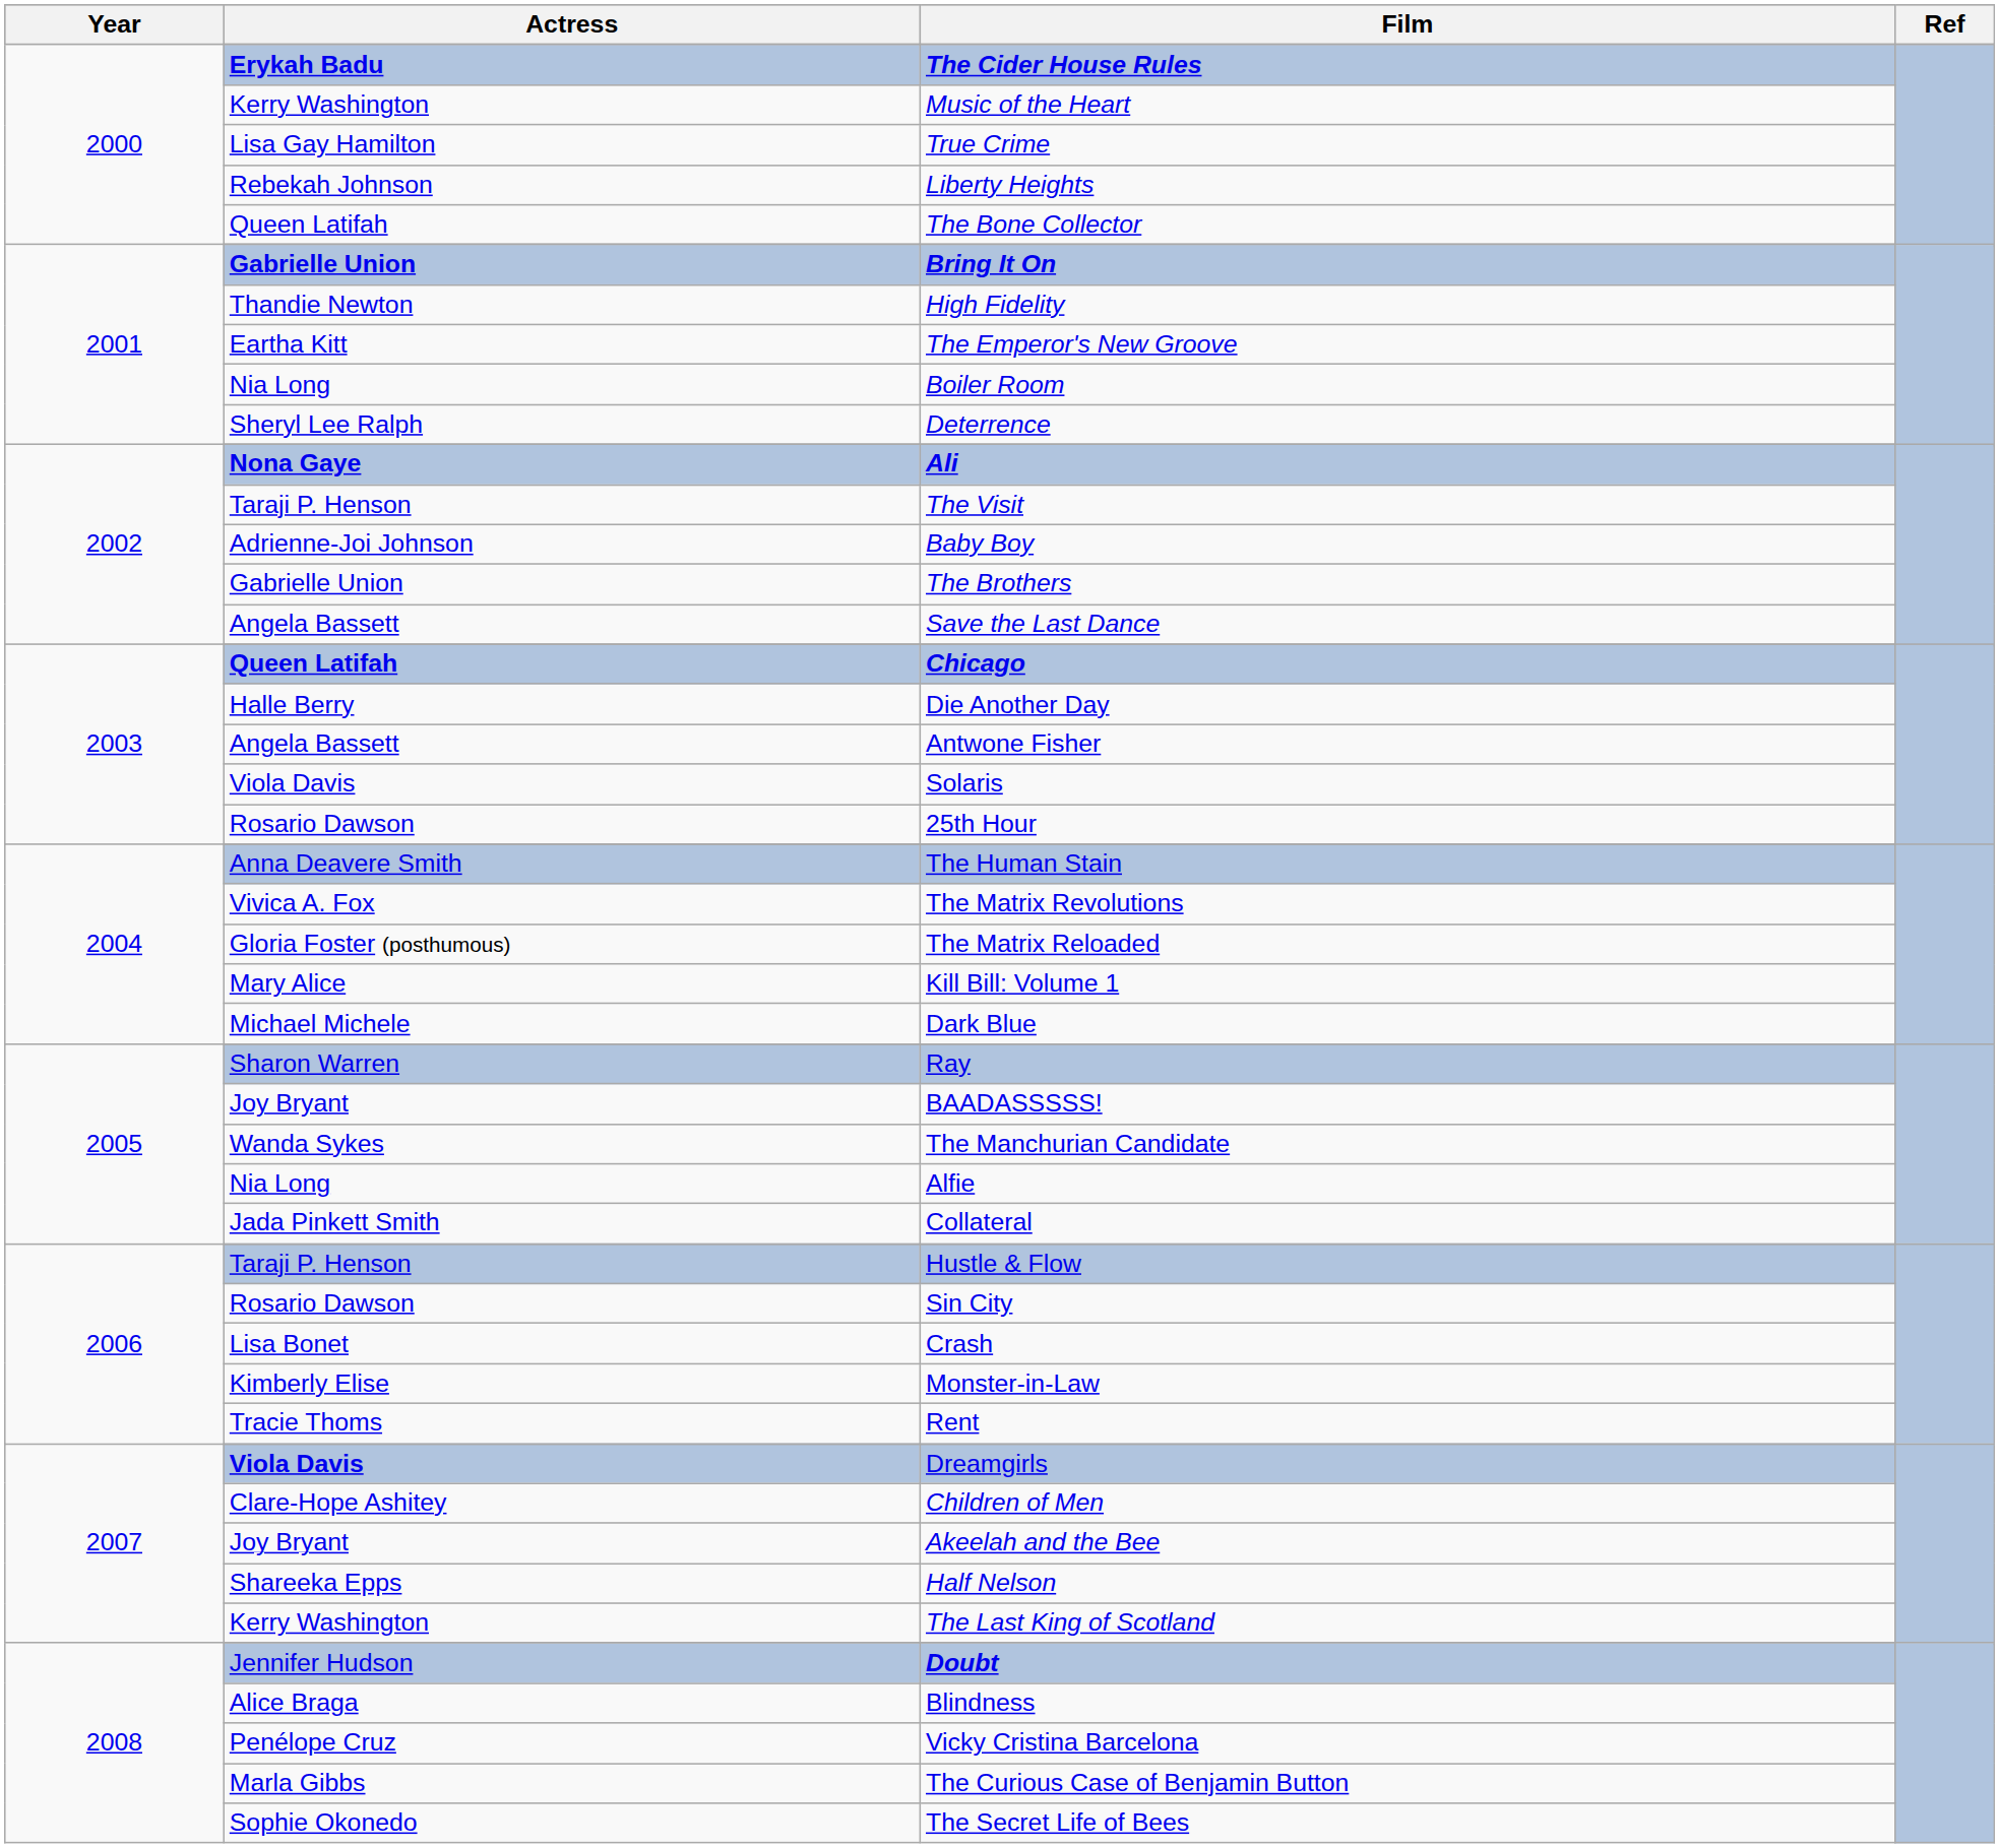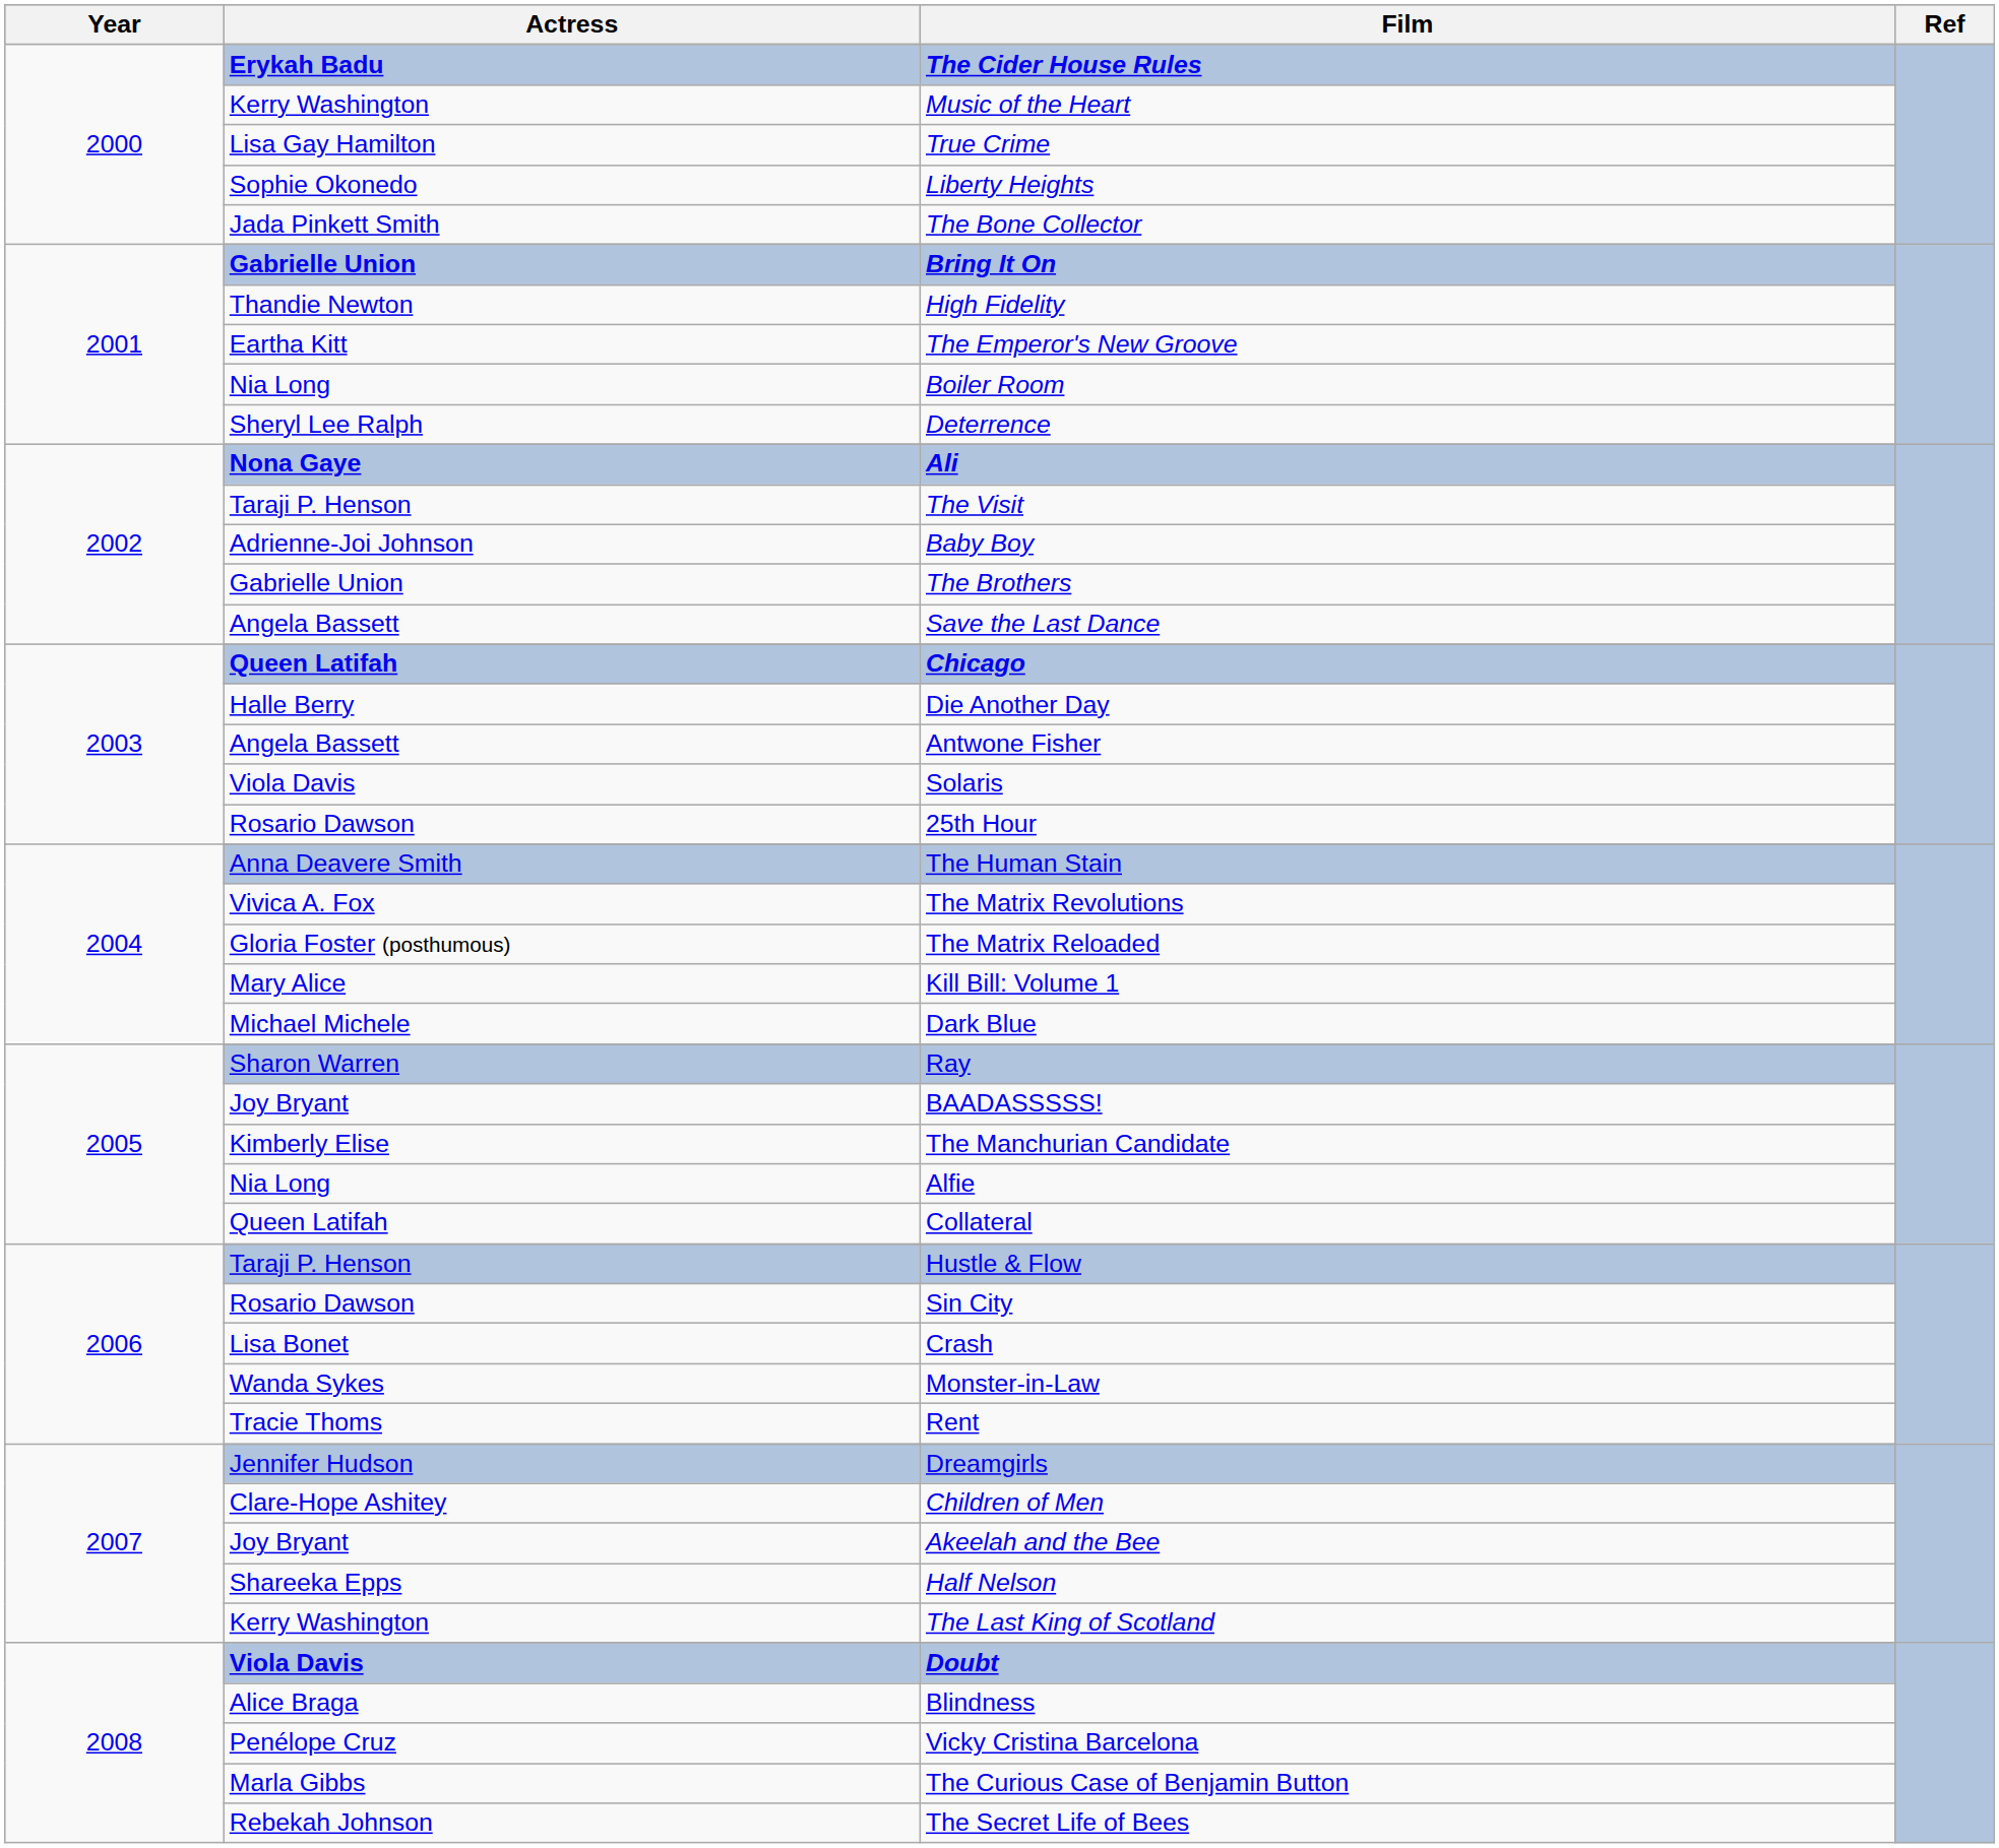 <table class="wikitable" style="width:100%;">
 <tr style="background:#bebebe;">
 <th style="width:11%;">Year</th>
 <th style="width:35%;">Actress</th>
 <th style="width:49%;">Film</th>
 <th style="width:5%;">Ref</th>
 </tr>
 <tr>
 <td rowspan="6" align="center"><a href='#'>2000</a></td>
 </tr>
 <tr style="background:#B0C4DE">
 <td><strong><a href='#'>Erykah Badu</a></strong></td>
 <td><strong><em><a href='#'>The Cider House Rules</a></em></strong></td>
 <td rowspan="6" align="center"></td>
 </tr>
 <tr>
 <td><a href='#'>Kerry Washington</a></td>
 <td><em><a href='#'>Music of the Heart</a></em></td>
 </tr>
 <tr>
 <td><a href='#'>Lisa Gay Hamilton</a></td>
 <td><em><a href='#'>True Crime</a></em></td>
 </tr>
 <tr>
-<td><a href='#'>Rebekah Johnson</a></td>
+<td><a href='#'>Sophie Okonedo</a></td>
 <td><em><a href='#'>Liberty Heights</a></em></td>
 </tr>
 <tr>
-<td><a href='#'>Queen Latifah</a></td>
+<td><a href='#'>Jada Pinkett Smith</a></td>
 <td><em><a href='#'>The Bone Collector</a></em></td>
 </tr>
 <tr>
 <td rowspan="6" align="center"><a href='#'>2001</a></td>
 </tr>
 <tr style="background:#B0C4DE">
 <td><strong><a href='#'>Gabrielle Union</a></strong></td>
 <td><strong><em><a href='#'>Bring It On</a></em></strong></td>
 <td rowspan="6" align="center"></td>
 </tr>
 <tr>
 <td><a href='#'>Thandie Newton</a></td>
 <td><em><a href='#'>High Fidelity</a></em></td>
 </tr>
 <tr>
 <td><a href='#'>Eartha Kitt</a></td>
 <td><em><a href='#'>The Emperor's New Groove</a></em></td>
 </tr>
 <tr>
 <td><a href='#'>Nia Long</a></td>
 <td><em><a href='#'>Boiler Room</a></em></td>
 </tr>
 <tr>
 <td><a href='#'>Sheryl Lee Ralph</a></td>
 <td><em><a href='#'>Deterrence</a></em></td>
 </tr>
 <tr>
 <td rowspan="6" align="center"><a href='#'>2002</a></td>
 </tr>
 <tr style="background:#B0C4DE">
 <td><strong><a href='#'>Nona Gaye</a></strong></td>
 <td><strong><em><a href='#'>Ali</a></em></strong></td>
 <td rowspan="6" align="center"></td>
 </tr>
 <tr>
 <td><a href='#'>Taraji P. Henson</a></td>
 <td><em><a href='#'>The Visit</a></em></td>
 </tr>
 <tr>
 <td><a href='#'>Adrienne-Joi Johnson</a></td>
 <td><em><a href='#'>Baby Boy</a></em></td>
 </tr>
 <tr>
 <td><a href='#'>Gabrielle Union</a></td>
 <td><em><a href='#'>The Brothers</a></em></td>
 </tr>
 <tr>
 <td><a href='#'>Angela Bassett</a></td>
 <td><em><a href='#'>Save the Last Dance</a></em></td>
 </tr>
 <tr>
 <td rowspan="6" align="center"><a href='#'>2003</a></td>
 </tr>
 <tr style="background:#B0C4DE">
 <td><strong><a href='#'>Queen Latifah</a></strong></td>
 <td><strong><em><a href='#'>Chicago</a><em> <strong></td>
 <td rowspan="6" align="center"></td>
 </tr>
 <tr>
 <td><a href='#'>Halle Berry</a></td>
 <td></em><a href='#'>Die Another Day</a><em></td>
 </tr>
 <tr>
 <td><a href='#'>Angela Bassett</a></td>
 <td></em><a href='#'>Antwone Fisher</a><em></td>
 </tr>
 <tr>
 <td><a href='#'>Viola Davis</a></td>
 <td></em><a href='#'>Solaris</a><em></td>
 </tr>
 <tr>
 <td><a href='#'>Rosario Dawson</a></td>
 <td></em><a href='#'>25th Hour</a><em></td>
 </tr>
 <tr>
 <td rowspan="6" align="center"><a href='#'>2004</a></td>
 </tr>
 <tr style="background:#B0C4DE">
 <td></strong><a href='#'>Anna Deavere Smith</a><strong></td>
 <td></em></strong><a href='#'>The Human Stain</a><strong><em></td>
 <td rowspan="6" align="center"></td>
 </tr>
 <tr>
 <td><a href='#'>Vivica A. Fox</a></td>
 <td></em><a href='#'>The Matrix Revolutions</a><em></td>
 </tr>
 <tr>
 <td><a href='#'>Gloria Foster</a> <small>(posthumous)</small></td>
 <td></em><a href='#'>The Matrix Reloaded</a><em></td>
 </tr>
 <tr>
 <td><a href='#'>Mary Alice</a></td>
 <td></em><a href='#'>Kill Bill: Volume 1</a><em></td>
 </tr>
 <tr>
 <td><a href='#'>Michael Michele</a></td>
 <td></em><a href='#'>Dark Blue</a><em></td>
 </tr>
 <tr>
 <td rowspan="6" align="center"><a href='#'>2005</a></td>
 </tr>
 <tr style="background:#B0C4DE">
 <td></strong><a href='#'>Sharon Warren</a><strong></td>
 <td></em></strong><a href='#'>Ray</a><strong><em></td>
 <td rowspan="6" align="center"></td>
 </tr>
 <tr>
 <td><a href='#'>Joy Bryant</a></td>
 <td></em><a href='#'>BAADASSSSS!</a><em></td>
 </tr>
 <tr>
-<td><a href='#'>Wanda Sykes</a></td>
+<td><a href='#'>Kimberly Elise</a></td>
 <td></em><a href='#'>The Manchurian Candidate</a><em></td>
 </tr>
 <tr>
 <td><a href='#'>Nia Long</a></td>
 <td></em><a href='#'>Alfie</a><em></td>
 </tr>
 <tr>
-<td><a href='#'>Jada Pinkett Smith</a></td>
+<td><a href='#'>Queen Latifah</a></td>
 <td></em><a href='#'>Collateral</a><em></td>
 </tr>
 <tr>
 <td rowspan="6" align="center"><a href='#'>2006</a></td>
 </tr>
 <tr style="background:#B0C4DE">
 <td></strong><a href='#'>Taraji P. Henson</a><strong></td>
 <td></em></strong><a href='#'>Hustle & Flow</a><strong><em></td>
 <td rowspan="6" align="center"></td>
 </tr>
 <tr>
 <td><a href='#'>Rosario Dawson</a></td>
 <td></em><a href='#'>Sin City</a><em></td>
 </tr>
 <tr>
 <td><a href='#'>Lisa Bonet</a></td>
 <td></em><a href='#'>Crash</a><em></td>
 </tr>
 <tr>
-<td><a href='#'>Kimberly Elise</a></td>
+<td><a href='#'>Wanda Sykes</a></td>
 <td></em><a href='#'>Monster-in-Law</a><em></td>
 </tr>
 <tr>
 <td><a href='#'>Tracie Thoms</a></td>
 <td></em><a href='#'>Rent</a><em></td>
 </tr>
 <tr>
 <td rowspan="6" align="center"><a href='#'>2007</a></td>
 </tr>
 <tr style="background:#B0C4DE">
-<td><strong><a href='#'>Viola Davis</a></strong></td>
+<td></strong><a href='#'>Jennifer Hudson</a><strong></td>
 <td></em></strong><a href='#'>Dreamgirls</a></em> </strong></td>
 <td rowspan="6" align="center"></td>
 </tr>
 <tr>
 <td><a href='#'>Clare-Hope Ashitey</a></td>
 <td><em><a href='#'>Children of Men</a></em></td>
 </tr>
 <tr>
 <td><a href='#'>Joy Bryant</a></td>
 <td><em><a href='#'>Akeelah and the Bee</a></em></td>
 </tr>
 <tr>
 <td><a href='#'>Shareeka Epps</a></td>
 <td><em><a href='#'>Half Nelson</a></em></td>
 </tr>
 <tr>
 <td><a href='#'>Kerry Washington</a></td>
 <td><em><a href='#'>The Last King of Scotland</a></em></td>
 </tr>
 <tr>
 <td rowspan="6" align="center"><a href='#'>2008</a></td>
 </tr>
 <tr style="background:#B0C4DE">
-<td></strong><a href='#'>Jennifer Hudson</a><strong></td>
+<td><strong><a href='#'>Viola Davis</a></strong></td>
 <td><strong><em><a href='#'>Doubt</a><em> <strong></td>
 <td rowspan="6" align="center"></td>
 </tr>
 <tr>
 <td><a href='#'>Alice Braga</a></td>
 <td></em><a href='#'>Blindness</a><em></td>
 </tr>
 <tr>
 <td><a href='#'>Penélope Cruz</a></td>
 <td></em><a href='#'>Vicky Cristina Barcelona</a><em></td>
 </tr>
 <tr>
 <td><a href='#'>Marla Gibbs</a></td>
 <td></em><a href='#'>The Curious Case of Benjamin Button</a><em></td>
 </tr>
 <tr>
-<td><a href='#'>Sophie Okonedo</a></td>
+<td><a href='#'>Rebekah Johnson</a></td>
 <td></em><a href='#'>The Secret Life of Bees</a><em></td>
 </tr>
 </table>
